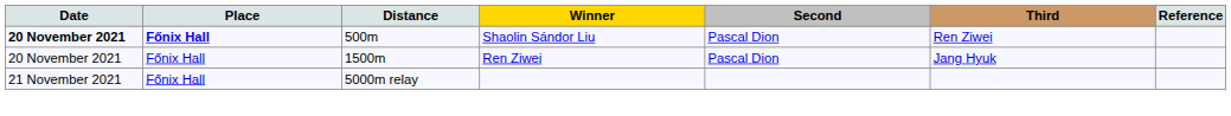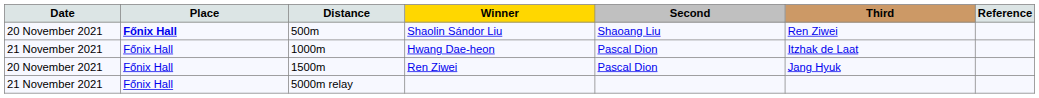 <table bgcolor="#f7f8ff" cellpadding="3" cellspacing="0" border="1" style="font-size: 95%; border: gray solid 1px; border-collapse: collapse;">
 <tr bgcolor="#cccccc" (1>
 <td width="150" align="center" bgcolor="#dce5e5"><strong>Date</strong></td>
 <td width="220" align="center" bgcolor="#dce5e5"><strong>Place</strong></td>
 <td width="150" align="center" bgcolor="#dce5e5"><strong>Distance</strong></td>
 <td align="center" bgcolor="gold" width="250"><strong>Winner</strong></td>
 <td align="center" bgcolor="silver" width="250"><strong>Second</strong></td>
 <td width="250" align="center" bgcolor="#cc9966"><strong>Third</strong></td>
 <td width="30" align="center" bgcolor="#dce5e5"><strong>Reference</strong></td>
 </tr>
 <tr align="left">
-<td><strong>20 November 2021</strong></td>
+<td>20 November 2021</td>
 <td><strong><a href='#'>Főnix Hall</a></strong></td>
 <td>500m</td>
 <td> <a href='#'>Shaolin Sándor Liu</a></td>
+<td> <a href='#'>Shaoang Liu</a></td>
+<td> <a href='#'>Ren Ziwei</a></td>
+<td></td>
+</tr>
+<tr align="left">
+<td>21 November 2021</td>
+<td><a href='#'>Főnix Hall</a></td>
+<td>1000m</td>
+<td> <a href='#'>Hwang Dae-heon</a></td>
 <td> <a href='#'>Pascal Dion</a></td>
-<td> <a href='#'>Ren Ziwei</a></td>
+<td> <a href='#'>Itzhak de Laat</a></td>
 <td></td>
 </tr>
 <tr align="left">
 <td>20 November 2021</td>
 <td><a href='#'>Főnix Hall</a></td>
 <td>1500m</td>
 <td> <a href='#'>Ren Ziwei</a></td>
 <td> <a href='#'>Pascal Dion</a></td>
 <td> <a href='#'>Jang Hyuk</a></td>
 <td></td>
 </tr>
 <tr align="left">
 <td>21 November 2021</td>
 <td><a href='#'>Főnix Hall</a></td>
 <td>5000m relay</td>
 <td></td>
 <td></td>
 <td></td>
 <td></td>
 </tr>
 </table>
